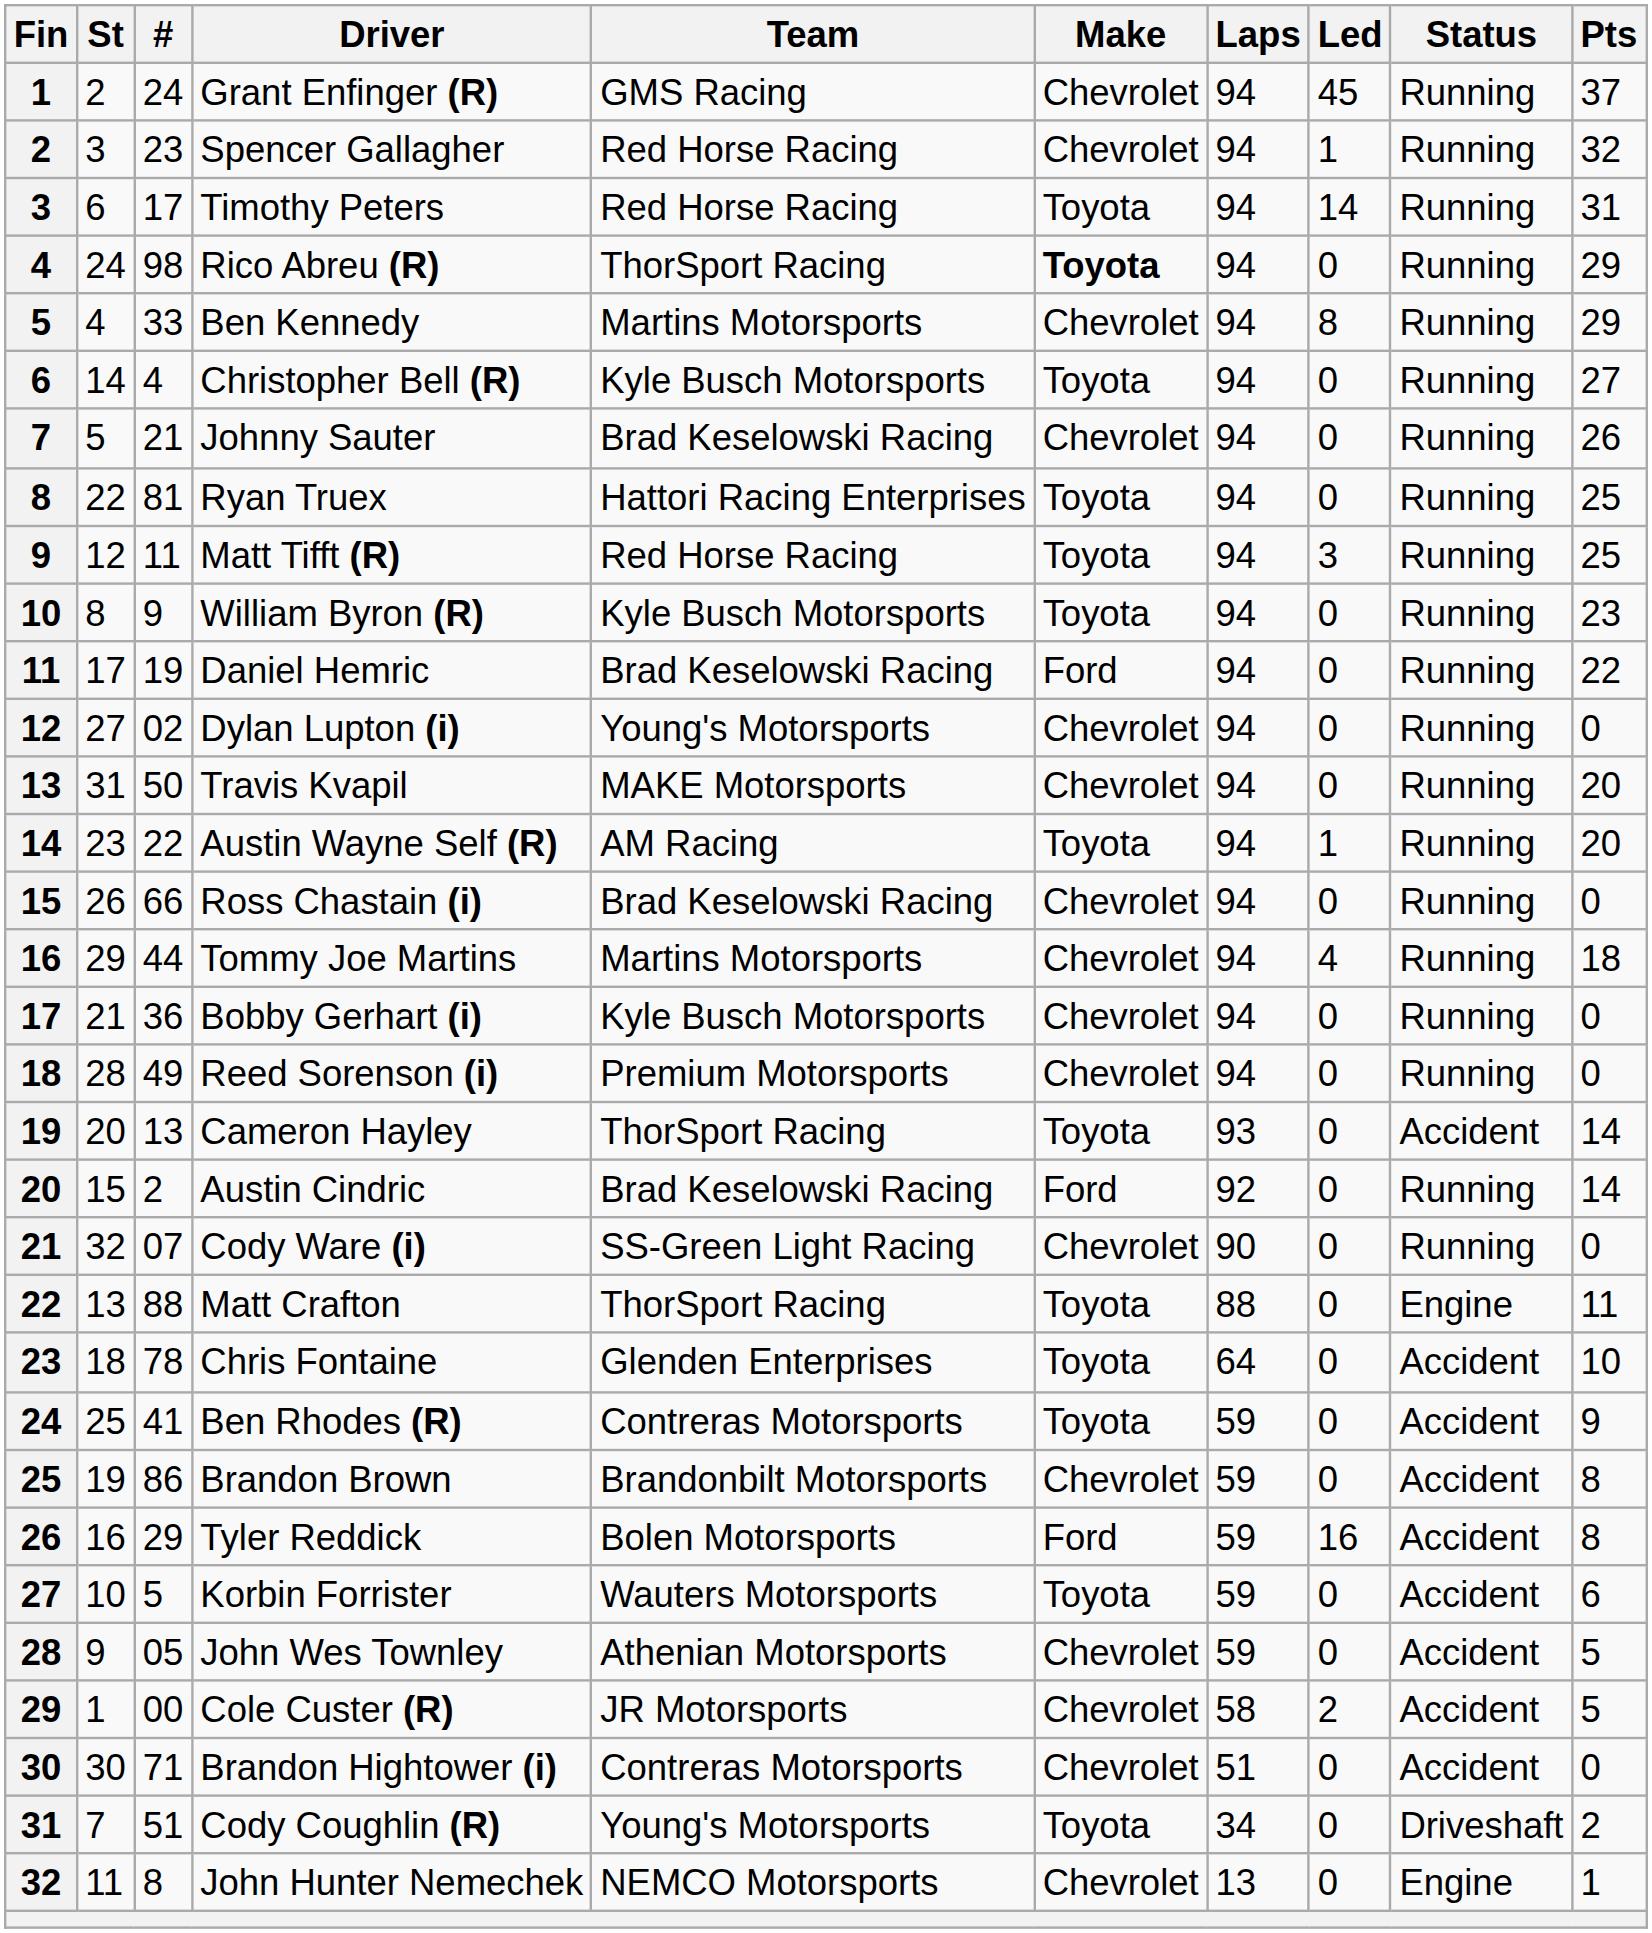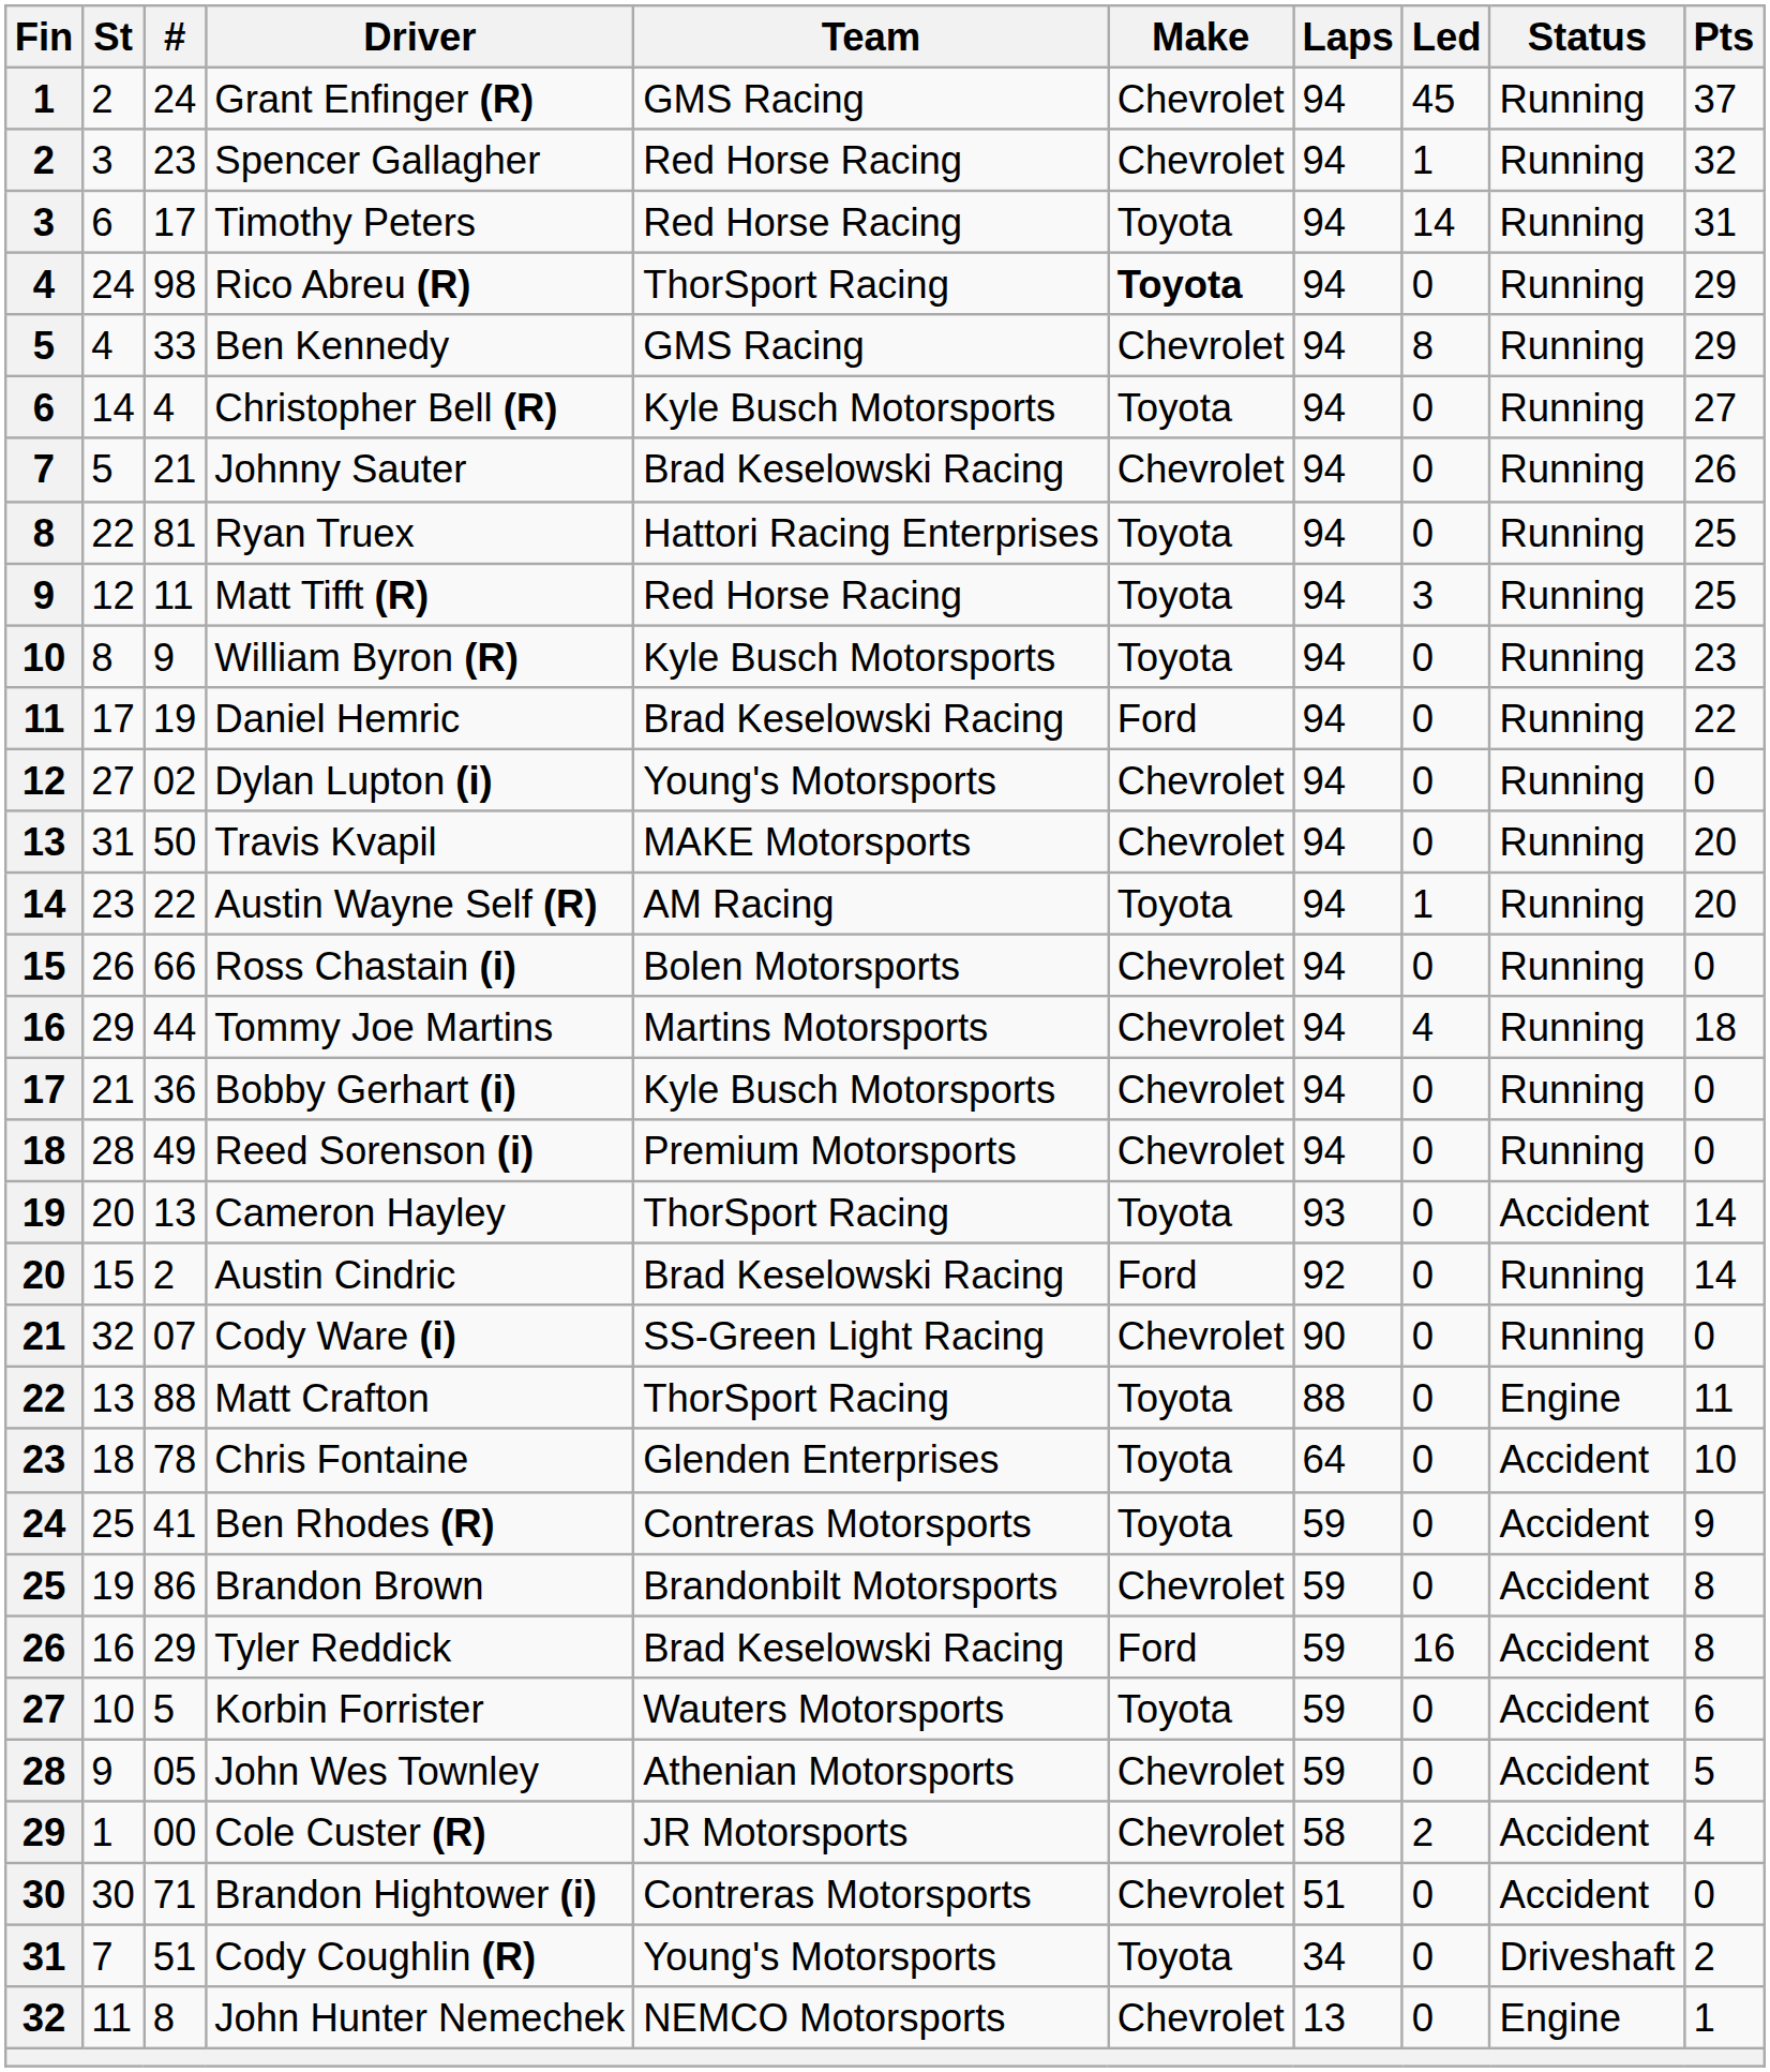 <table class="wikitable" style="font-size:95%">
 <tr>
 <th>Fin</th>
 <th>St</th>
 <th>#</th>
 <th>Driver</th>
 <th>Team</th>
 <th>Make</th>
 <th>Laps</th>
 <th>Led</th>
 <th>Status</th>
 <th>Pts</th>
 </tr>
 <tr>
 <th>1</th>
 <td>2</td>
 <td>24</td>
 <td>Grant Enfinger <strong>(R)</strong></td>
 <td>GMS Racing</td>
 <td>Chevrolet</td>
 <td>94</td>
 <td>45</td>
 <td>Running</td>
 <td>37</td>
 </tr>
 <tr>
 <th>2</th>
 <td>3</td>
 <td>23</td>
 <td>Spencer Gallagher</td>
 <td>Red Horse Racing</td>
 <td>Chevrolet</td>
 <td>94</td>
 <td>1</td>
 <td>Running</td>
 <td>32</td>
 </tr>
 <tr>
 <th>3</th>
 <td>6</td>
 <td>17</td>
 <td>Timothy Peters</td>
 <td>Red Horse Racing</td>
 <td>Toyota</td>
 <td>94</td>
 <td>14</td>
 <td>Running</td>
 <td>31</td>
 </tr>
 <tr>
 <th>4</th>
 <td>24</td>
 <td>98</td>
 <td>Rico Abreu <strong>(R)</strong></td>
 <td>ThorSport Racing</td>
 <td><strong>Toyota</strong></td>
 <td>94</td>
 <td>0</td>
 <td>Running</td>
 <td>29</td>
 </tr>
 <tr>
 <th>5</th>
 <td>4</td>
 <td>33</td>
 <td>Ben Kennedy</td>
-<td>Martins Motorsports</td>
+<td>GMS Racing</td>
 <td>Chevrolet</td>
 <td>94</td>
 <td>8</td>
 <td>Running</td>
 <td>29</td>
 </tr>
 <tr>
 <th>6</th>
 <td>14</td>
 <td>4</td>
 <td>Christopher Bell <strong>(R)</strong></td>
 <td>Kyle Busch Motorsports</td>
 <td>Toyota</td>
 <td>94</td>
 <td>0</td>
 <td>Running</td>
 <td>27</td>
 </tr>
 <tr>
 <th>7</th>
 <td>5</td>
 <td>21</td>
 <td>Johnny Sauter</td>
 <td>Brad Keselowski Racing</td>
 <td>Chevrolet</td>
 <td>94</td>
 <td>0</td>
 <td>Running</td>
 <td>26</td>
 </tr>
 <tr>
 <th>8</th>
 <td>22</td>
 <td>81</td>
 <td>Ryan Truex</td>
 <td>Hattori Racing Enterprises</td>
 <td>Toyota</td>
 <td>94</td>
 <td>0</td>
 <td>Running</td>
 <td>25</td>
 </tr>
 <tr>
 <th>9</th>
 <td>12</td>
 <td>11</td>
 <td>Matt Tifft <strong>(R)</strong></td>
 <td>Red Horse Racing</td>
 <td>Toyota</td>
 <td>94</td>
 <td>3</td>
 <td>Running</td>
 <td>25</td>
 </tr>
 <tr>
 <th>10</th>
 <td>8</td>
 <td>9</td>
 <td>William Byron <strong>(R)</strong></td>
 <td>Kyle Busch Motorsports</td>
 <td>Toyota</td>
 <td>94</td>
 <td>0</td>
 <td>Running</td>
 <td>23</td>
 </tr>
 <tr>
 <th>11</th>
 <td>17</td>
 <td>19</td>
 <td>Daniel Hemric</td>
 <td>Brad Keselowski Racing</td>
 <td>Ford</td>
 <td>94</td>
 <td>0</td>
 <td>Running</td>
 <td>22</td>
 </tr>
 <tr>
 <th>12</th>
 <td>27</td>
 <td>02</td>
 <td>Dylan Lupton <strong>(i)</strong></td>
 <td>Young's Motorsports</td>
 <td>Chevrolet</td>
 <td>94</td>
 <td>0</td>
 <td>Running</td>
 <td>0</td>
 </tr>
 <tr>
 <th>13</th>
 <td>31</td>
 <td>50</td>
 <td>Travis Kvapil</td>
 <td>MAKE Motorsports</td>
 <td>Chevrolet</td>
 <td>94</td>
 <td>0</td>
 <td>Running</td>
 <td>20</td>
 </tr>
 <tr>
 <th>14</th>
 <td>23</td>
 <td>22</td>
 <td>Austin Wayne Self <strong>(R)</strong></td>
 <td>AM Racing</td>
 <td>Toyota</td>
 <td>94</td>
 <td>1</td>
 <td>Running</td>
 <td>20</td>
 </tr>
 <tr>
 <th>15</th>
 <td>26</td>
 <td>66</td>
 <td>Ross Chastain <strong>(i)</strong></td>
-<td>Brad Keselowski Racing</td>
+<td>Bolen Motorsports</td>
 <td>Chevrolet</td>
 <td>94</td>
 <td>0</td>
 <td>Running</td>
 <td>0</td>
 </tr>
 <tr>
 <th>16</th>
 <td>29</td>
 <td>44</td>
 <td>Tommy Joe Martins</td>
 <td>Martins Motorsports</td>
 <td>Chevrolet</td>
 <td>94</td>
 <td>4</td>
 <td>Running</td>
 <td>18</td>
 </tr>
 <tr>
 <th>17</th>
 <td>21</td>
 <td>36</td>
 <td>Bobby Gerhart <strong>(i)</strong></td>
 <td>Kyle Busch Motorsports</td>
 <td>Chevrolet</td>
 <td>94</td>
 <td>0</td>
 <td>Running</td>
 <td>0</td>
 </tr>
 <tr>
 <th>18</th>
 <td>28</td>
 <td>49</td>
 <td>Reed Sorenson <strong>(i)</strong></td>
 <td>Premium Motorsports</td>
 <td>Chevrolet</td>
 <td>94</td>
 <td>0</td>
 <td>Running</td>
 <td>0</td>
 </tr>
 <tr>
 <th>19</th>
 <td>20</td>
 <td>13</td>
 <td>Cameron Hayley</td>
 <td>ThorSport Racing</td>
 <td>Toyota</td>
 <td>93</td>
 <td>0</td>
 <td>Accident</td>
 <td>14</td>
 </tr>
 <tr>
 <th>20</th>
 <td>15</td>
 <td>2</td>
 <td>Austin Cindric</td>
 <td>Brad Keselowski Racing</td>
 <td>Ford</td>
 <td>92</td>
 <td>0</td>
 <td>Running</td>
 <td>14</td>
 </tr>
 <tr>
 <th>21</th>
 <td>32</td>
 <td>07</td>
 <td>Cody Ware <strong>(i)</strong></td>
 <td>SS-Green Light Racing</td>
 <td>Chevrolet</td>
 <td>90</td>
 <td>0</td>
 <td>Running</td>
 <td>0</td>
 </tr>
 <tr>
 <th>22</th>
 <td>13</td>
 <td>88</td>
 <td>Matt Crafton</td>
 <td>ThorSport Racing</td>
 <td>Toyota</td>
 <td>88</td>
 <td>0</td>
 <td>Engine</td>
 <td>11</td>
 </tr>
 <tr>
 <th>23</th>
 <td>18</td>
 <td>78</td>
 <td>Chris Fontaine</td>
 <td>Glenden Enterprises</td>
 <td>Toyota</td>
 <td>64</td>
 <td>0</td>
 <td>Accident</td>
 <td>10</td>
 </tr>
 <tr>
 <th>24</th>
 <td>25</td>
 <td>41</td>
 <td>Ben Rhodes <strong>(R)</strong></td>
 <td>Contreras Motorsports</td>
 <td>Toyota</td>
 <td>59</td>
 <td>0</td>
 <td>Accident</td>
 <td>9</td>
 </tr>
 <tr>
 <th>25</th>
 <td>19</td>
 <td>86</td>
 <td>Brandon Brown</td>
 <td>Brandonbilt Motorsports</td>
 <td>Chevrolet</td>
 <td>59</td>
 <td>0</td>
 <td>Accident</td>
 <td>8</td>
 </tr>
 <tr>
 <th>26</th>
 <td>16</td>
 <td>29</td>
 <td>Tyler Reddick</td>
-<td>Bolen Motorsports</td>
+<td>Brad Keselowski Racing</td>
 <td>Ford</td>
 <td>59</td>
 <td>16</td>
 <td>Accident</td>
 <td>8</td>
 </tr>
 <tr>
 <th>27</th>
 <td>10</td>
 <td>5</td>
 <td>Korbin Forrister</td>
 <td>Wauters Motorsports</td>
 <td>Toyota</td>
 <td>59</td>
 <td>0</td>
 <td>Accident</td>
 <td>6</td>
 </tr>
 <tr>
 <th>28</th>
 <td>9</td>
 <td>05</td>
 <td>John Wes Townley</td>
 <td>Athenian Motorsports</td>
 <td>Chevrolet</td>
 <td>59</td>
 <td>0</td>
 <td>Accident</td>
 <td>5</td>
 </tr>
 <tr>
 <th>29</th>
 <td>1</td>
 <td>00</td>
 <td>Cole Custer <strong>(R)</strong></td>
 <td>JR Motorsports</td>
 <td>Chevrolet</td>
 <td>58</td>
 <td>2</td>
 <td>Accident</td>
-<td>5</td>
+<td>4</td>
 </tr>
 <tr>
 <th>30</th>
 <td>30</td>
 <td>71</td>
 <td>Brandon Hightower <strong>(i)</strong></td>
 <td>Contreras Motorsports</td>
 <td>Chevrolet</td>
 <td>51</td>
 <td>0</td>
 <td>Accident</td>
 <td>0</td>
 </tr>
 <tr>
 <th>31</th>
 <td>7</td>
 <td>51</td>
 <td>Cody Coughlin <strong>(R)</strong></td>
 <td>Young's Motorsports</td>
 <td>Toyota</td>
 <td>34</td>
 <td>0</td>
 <td>Driveshaft</td>
 <td>2</td>
 </tr>
 <tr>
 <th>32</th>
 <td>11</td>
 <td>8</td>
 <td>John Hunter Nemechek</td>
 <td>NEMCO Motorsports</td>
 <td>Chevrolet</td>
 <td>13</td>
 <td>0</td>
 <td>Engine</td>
 <td>1</td>
 </tr>
 <tr>
 <th colspan="10"></th>
 </tr>
 </table>
